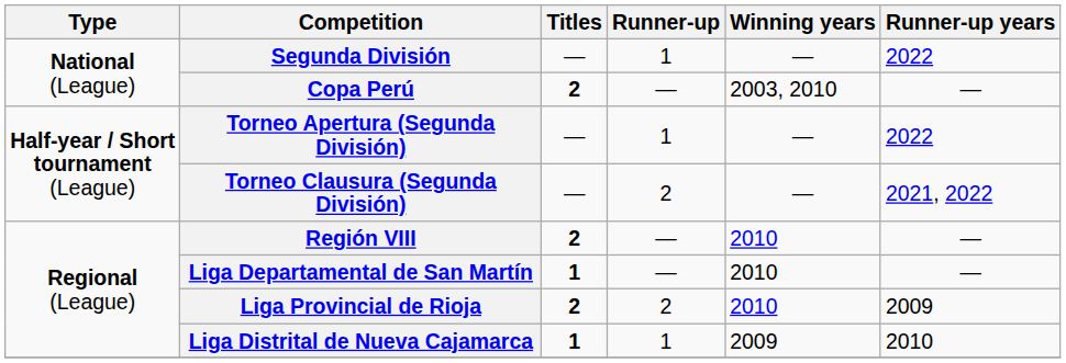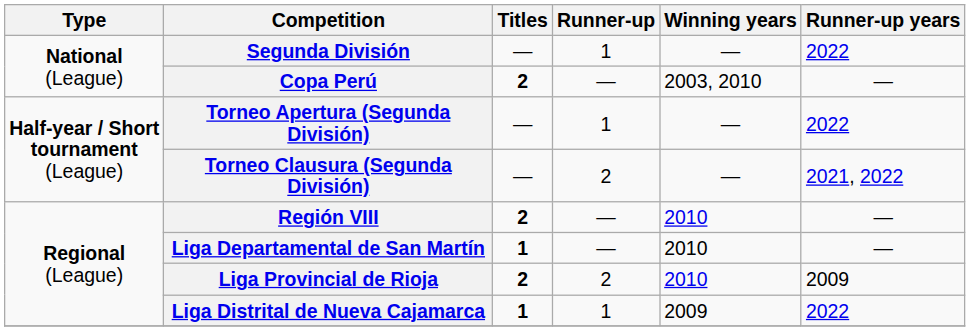 <table class="wikitable plainrowheaders" style="font-size:95%; text-align:center;">
 <tr>
 <th>Type</th>
 <th width=250px>Competition</th>
 <th>Titles</th>
 <th>Runner-up</th>
 <th>Winning years</th>
 <th>Runner-up years</th>
 </tr>
 <tr>
 <td rowspan=2><strong>National</strong><br>(League)</td>
 <th scope=col><a href='#'>Segunda División</a></th>
 <td style="text-align:center;">—</td>
 <td>1</td>
 <td style="text-align:center;">—</td>
 <td align="left"><a href='#'>2022</a></td>
 </tr>
 <tr>
 <th scope=col><a href='#'>Copa Perú</a></th>
 <td><strong>2</strong></td>
 <td style="text-align:center;">—</td>
 <td align="left">2003, 2010</td>
 <td style="text-align:center;">—</td>
 </tr>
 <tr>
 <td rowspan=2><strong>Half-year / Short<br>tournament</strong><br>(League)</td>
 <th scope=col><a href='#'>Torneo Apertura (Segunda División)</a></th>
 <td style="text-align:center;">—</td>
 <td>1</td>
 <td style="text-align:center;">—</td>
 <td align="left"><a href='#'>2022</a></td>
 </tr>
 <tr>
 <th scope=col><a href='#'>Torneo Clausura (Segunda División)</a></th>
 <td style="text-align:center;">—</td>
 <td>2</td>
 <td style="text-align:center;">—</td>
 <td align="left"><a href='#'>2021</a>, <a href='#'>2022</a></td>
 </tr>
 <tr>
 <td rowspan=4><strong>Regional</strong><br>(League)</td>
 <th scope=col><a href='#'>Región VIII</a></th>
 <td><strong>2</strong></td>
 <td style="text-align:center;">—</td>
 <td align="left"><a href='#'>2010</a></td>
 <td style="text-align:center;">—</td>
 </tr>
 <tr>
 <th scope=col><a href='#'>Liga Departamental de San Martín</a></th>
 <td><strong>1</strong></td>
 <td style="text-align:center;">—</td>
 <td align="left">2010</td>
 <td style="text-align:center;">—</td>
 </tr>
 <tr>
 <th scope=col><a href='#'>Liga Provincial de Rioja</a></th>
 <td><strong>2</strong></td>
 <td>2</td>
 <td align="left"><a href='#'>2010</a></td>
 <td align="left">2009</td>
 </tr>
 <tr>
 <th scope=col><a href='#'>Liga Distrital de Nueva Cajamarca</a></th>
 <td><strong>1</strong></td>
 <td>1</td>
 <td align="left">2009</td>
-<td align="left">2010</td>
+<td align="left"><a href='#'>2022</a></td>
 </tr>
 <tr>
 </tr>
 </table>
